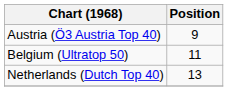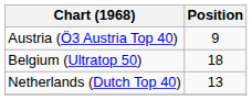 <table class="wikitable sortable">
 <tr>
 <th>Chart (1968)</th>
 <th>Position</th>
 </tr>
 <tr>
 <td>Austria (<a href='#'>Ö3 Austria Top 40</a>)</td>
 <td align="center">9</td>
 </tr>
 <tr>
 <td>Belgium (<a href='#'>Ultratop 50</a>)</td>
-<td align="center">11</td>
+<td align="center">18</td>
 </tr>
 <tr>
 <td>Netherlands (<a href='#'>Dutch Top 40</a>)</td>
 <td align="center">13</td>
 </tr>
 <tr>
 </tr>
 </table>
